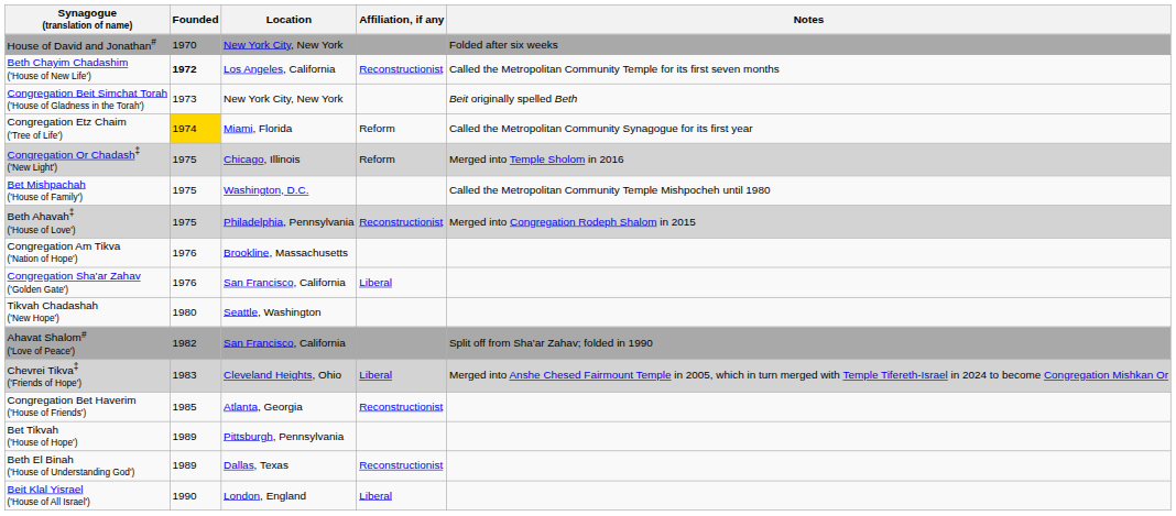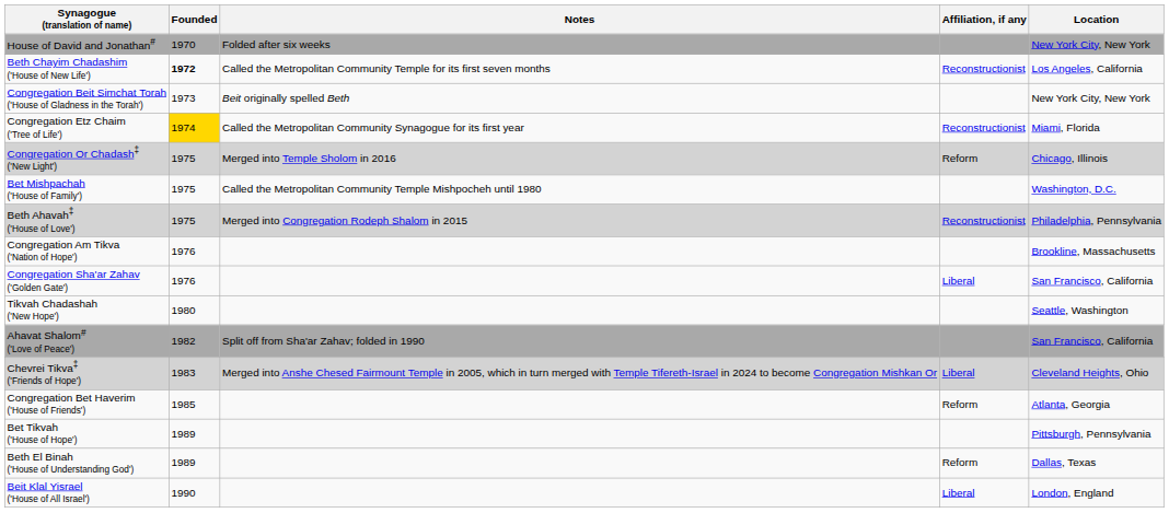 <table class="wikitable">
 <tr>
 <th scope="col">Synagogue<br><small>(translation of name)</small></th>
 <th scope="col">Founded</th>
+<th scope="col">Notes</th>
+<th>Affiliation, if any</th>
 <th scope="col">Location</th>
-<th>Affiliation, if any</th>
-<th scope="col">Notes</th>
 </tr>
 <tr style="background:DarkGray;">
 <td>House of David and Jonathan<sup>#</sup></td>
 <td>1970</td>
+<td>Folded after six weeks</td>
+<td></td>
 <td><a href='#'>New York City</a>, New York</td>
-<td></td>
-<td>Folded after six weeks</td>
 </tr>
 <tr>
 <td><a href='#'>Beth Chayim Chadashim</a><br><small>('House of New Life')</small></td>
 <td><strong>1972</strong></td>
+<td>Called the Metropolitan Community Temple for its first seven months</td>
+<td><a href='#'>Reconstructionist</a></td>
 <td><a href='#'>Los Angeles</a>, California</td>
-<td><a href='#'>Reconstructionist</a></td>
-<td>Called the Metropolitan Community Temple for its first seven months</td>
 </tr>
 <tr>
 <td><a href='#'>Congregation Beit Simchat Torah</a><br><small>('House of Gladness in the Torah')</small></td>
 <td>1973</td>
+<td><em>Beit</em> originally spelled <em>Beth</em></td>
+<td></td>
 <td>New York City, New York</td>
-<td></td>
-<td><em>Beit</em> originally spelled <em>Beth</em></td>
 </tr>
 <tr>
 <td>Congregation Etz Chaim<br><small>('Tree of Life')</small></td>
 <td style="background: gold;">1974</td>
+<td>Called the Metropolitan Community Synagogue for its first year</td>
+<td><a href='#'>Reconstructionist</a></td>
 <td><a href='#'>Miami</a>, Florida</td>
-<td>Reform</td>
-<td>Called the Metropolitan Community Synagogue for its first year</td>
 </tr>
 <tr style="background:LightGray;">
 <td><a href='#'>Congregation Or Chadash</a><sup>‡</sup><br><small>('New Light')</small></td>
 <td>1975</td>
+<td>Merged into <a href='#'>Temple Sholom</a> in 2016</td>
+<td>Reform</td>
 <td><a href='#'>Chicago</a>, Illinois</td>
-<td>Reform</td>
-<td>Merged into <a href='#'>Temple Sholom</a> in 2016</td>
 </tr>
 <tr>
 <td><a href='#'>Bet Mishpachah</a><br><small>('House of Family')</small></td>
 <td>1975</td>
+<td>Called the Metropolitan Community Temple Mishpocheh until 1980</td>
+<td></td>
 <td><a href='#'>Washington, D.C.</a></td>
-<td></td>
-<td>Called the Metropolitan Community Temple Mishpocheh until 1980</td>
 </tr>
 <tr style="background:LightGray;">
 <td>Beth Ahavah<sup>‡</sup><br><small>('House of Love')</small></td>
 <td>1975</td>
+<td>Merged into <a href='#'>Congregation Rodeph Shalom</a> in 2015</td>
+<td><a href='#'>Reconstructionist</a></td>
 <td><a href='#'>Philadelphia</a>, Pennsylvania</td>
-<td><a href='#'>Reconstructionist</a></td>
-<td>Merged into <a href='#'>Congregation Rodeph Shalom</a> in 2015</td>
 </tr>
 <tr>
 <td>Congregation Am Tikva<br><small>('Nation of Hope')</small></td>
 <td>1976</td>
-<td><a href='#'>Brookline</a>, Massachusetts</td>
 <td></td>
 <td></td>
+<td><a href='#'>Brookline</a>, Massachusetts</td>
 </tr>
 <tr>
 <td><a href='#'>Congregation Sha'ar Zahav</a><br><small>('Golden Gate')</small></td>
 <td>1976</td>
+<td></td>
+<td><a href='#'>Liberal</a></td>
 <td><a href='#'>San Francisco</a>, California</td>
-<td><a href='#'>Liberal</a></td>
-<td></td>
 </tr>
 <tr>
 <td>Tikvah Chadashah<br><small>('New Hope')</small></td>
 <td>1980</td>
-<td><a href='#'>Seattle</a>, Washington</td>
 <td></td>
 <td></td>
+<td><a href='#'>Seattle</a>, Washington</td>
 </tr>
 <tr style="background:DarkGray;">
 <td>Ahavat Shalom<sup>#</sup><br><small>('Love of Peace')</small></td>
 <td>1982</td>
+<td>Split off from Sha'ar Zahav; folded in 1990</td>
+<td></td>
 <td><a href='#'>San Francisco</a>, California</td>
-<td></td>
-<td>Split off from Sha'ar Zahav; folded in 1990</td>
 </tr>
 <tr style="background:LightGray;">
 <td>Chevrei Tikva<sup>‡</sup><br><small>('Friends of Hope')</small></td>
 <td>1983</td>
+<td>Merged into <a href='#'>Anshe Chesed Fairmount Temple</a> in 2005, which in turn merged with <a href='#'>Temple Tifereth-Israel</a> in 2024 to become <a href='#'>Congregation Mishkan Or</a></td>
+<td><a href='#'>Liberal</a></td>
 <td><a href='#'>Cleveland Heights</a>, Ohio</td>
-<td><a href='#'>Liberal</a></td>
-<td>Merged into <a href='#'>Anshe Chesed Fairmount Temple</a> in 2005, which in turn merged with <a href='#'>Temple Tifereth-Israel</a> in 2024 to become <a href='#'>Congregation Mishkan Or</a></td>
 </tr>
 <tr>
 <td>Congregation Bet Haverim<br><small>('House of Friends')</small></td>
 <td>1985</td>
+<td></td>
+<td>Reform</td>
 <td><a href='#'>Atlanta</a>, Georgia</td>
-<td><a href='#'>Reconstructionist</a></td>
-<td></td>
 </tr>
 <tr>
 <td>Bet Tikvah<br><small>('House of Hope')</small></td>
 <td>1989</td>
-<td><a href='#'>Pittsburgh</a>, Pennsylvania</td>
 <td></td>
 <td></td>
+<td><a href='#'>Pittsburgh</a>, Pennsylvania</td>
 </tr>
 <tr>
 <td>Beth El Binah<br><small>('House of Understanding God')</small></td>
 <td>1989</td>
+<td></td>
+<td>Reform</td>
 <td><a href='#'>Dallas</a>, Texas</td>
-<td><a href='#'>Reconstructionist</a></td>
-<td></td>
 </tr>
 <tr>
 <td><a href='#'>Beit Klal Yisrael</a><br><small>('House of All Israel')</small></td>
 <td>1990</td>
+<td></td>
+<td><a href='#'>Liberal</a></td>
 <td><a href='#'>London</a>, England</td>
-<td><a href='#'>Liberal</a></td>
-<td></td>
 </tr>
 </table>
